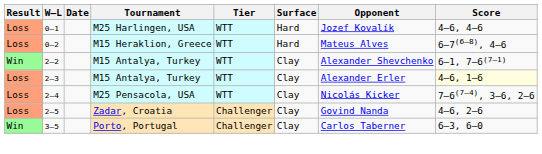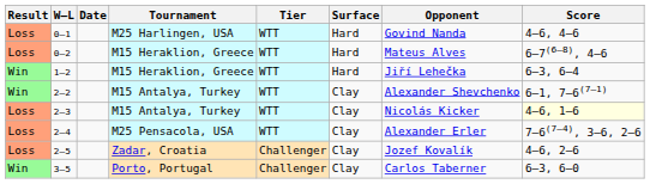 <table class="sortable wikitable">
 <tr>
 <th>Result</th>
 <th class="unsortable">W–L</th>
 <th>Date</th>
 <th>Tournament</th>
 <th>Tier</th>
 <th>Surface</th>
 <th>Opponent</th>
 <th class="unsortable">Score</th>
 </tr>
 <tr>
 <td bgcolor=FFA07A>Loss</td>
 <td><small>0–1</small></td>
 <td></td>
 <td style="background:#cffcff;">M25 Harlingen, USA</td>
 <td style="background:#cffcff;">WTT</td>
 <td>Hard</td>
-<td> <a href='#'>Jozef Kovalík</a></td>
+<td> <a href='#'>Govind Nanda</a></td>
 <td>4–6, 4–6</td>
 </tr>
 <tr>
 <td bgcolor=FFA07A>Loss</td>
 <td><small>0–2</small></td>
 <td></td>
 <td style="background:#cffcff;">M15 Heraklion, Greece</td>
 <td style="background:#cffcff;">WTT</td>
 <td>Hard</td>
 <td> <a href='#'>Mateus Alves</a></td>
 <td>6–7<sup>(6–8)</sup>, 4–6</td>
+</tr>
+<tr>
+<td bgcolor=98fb98>Win</td>
+<td><small>1–2</small></td>
+<td></td>
+<td style="background:#cffcff;">M15 Heraklion, Greece</td>
+<td style="background:#cffcff;">WTT</td>
+<td>Hard</td>
+<td> <a href='#'>Jiří Lehečka</a></td>
+<td>6–3, 6–4</td>
 </tr>
 <tr>
 <td bgcolor=98fb98>Win</td>
 <td><small>2–2</small></td>
 <td></td>
 <td style="background:#cffcff;">M15 Antalya, Turkey</td>
 <td style="background:#cffcff;">WTT</td>
 <td>Clay</td>
 <td> <a href='#'>Alexander Shevchenko</a></td>
 <td>6–1, 7–6<sup>(7–1)</sup></td>
 </tr>
 <tr>
 <td bgcolor=FFA07A>Loss</td>
 <td><small>2–3</small></td>
 <td></td>
 <td style="background:#cffcff;">M15 Antalya, Turkey</td>
 <td style="background:#cffcff;">WTT</td>
 <td>Clay</td>
-<td> <a href='#'>Alexander Erler</a></td>
+<td> <a href='#'>Nicolás Kicker</a></td>
 <td style="background: lightyellow;">4–6, 1–6</td>
 </tr>
 <tr>
 <td bgcolor=FFA07A>Loss</td>
 <td><small>2–4</small></td>
 <td></td>
 <td style="background:#cffcff;">M25 Pensacola, USA</td>
 <td style="background:#cffcff;">WTT</td>
 <td>Clay</td>
-<td> <a href='#'>Nicolás Kicker</a></td>
+<td> <a href='#'>Alexander Erler</a></td>
 <td>7–6<sup>(7–4)</sup>, 3–6, 2–6</td>
 </tr>
 <tr>
 <td bgcolor=FFA07A>Loss</td>
 <td><small>2–5</small></td>
 <td><a href='#'></a></td>
 <td style=background:moccasin;><a href='#'>Zadar</a>, Croatia</td>
 <td style=background:moccasin;>Challenger</td>
 <td>Clay</td>
-<td> <a href='#'>Govind Nanda</a></td>
+<td> <a href='#'>Jozef Kovalík</a></td>
 <td>4–6, 2–6</td>
 </tr>
 <tr>
 <td bgcolor=98fb98>Win</td>
 <td><small>3–5</small></td>
 <td><a href='#'></a></td>
 <td style=background:moccasin;><a href='#'>Porto</a>, Portugal</td>
 <td style=background:moccasin;>Challenger</td>
 <td>Clay</td>
 <td> <a href='#'>Carlos Taberner</a></td>
 <td>6–3, 6–0</td>
 </tr>
 </table>
